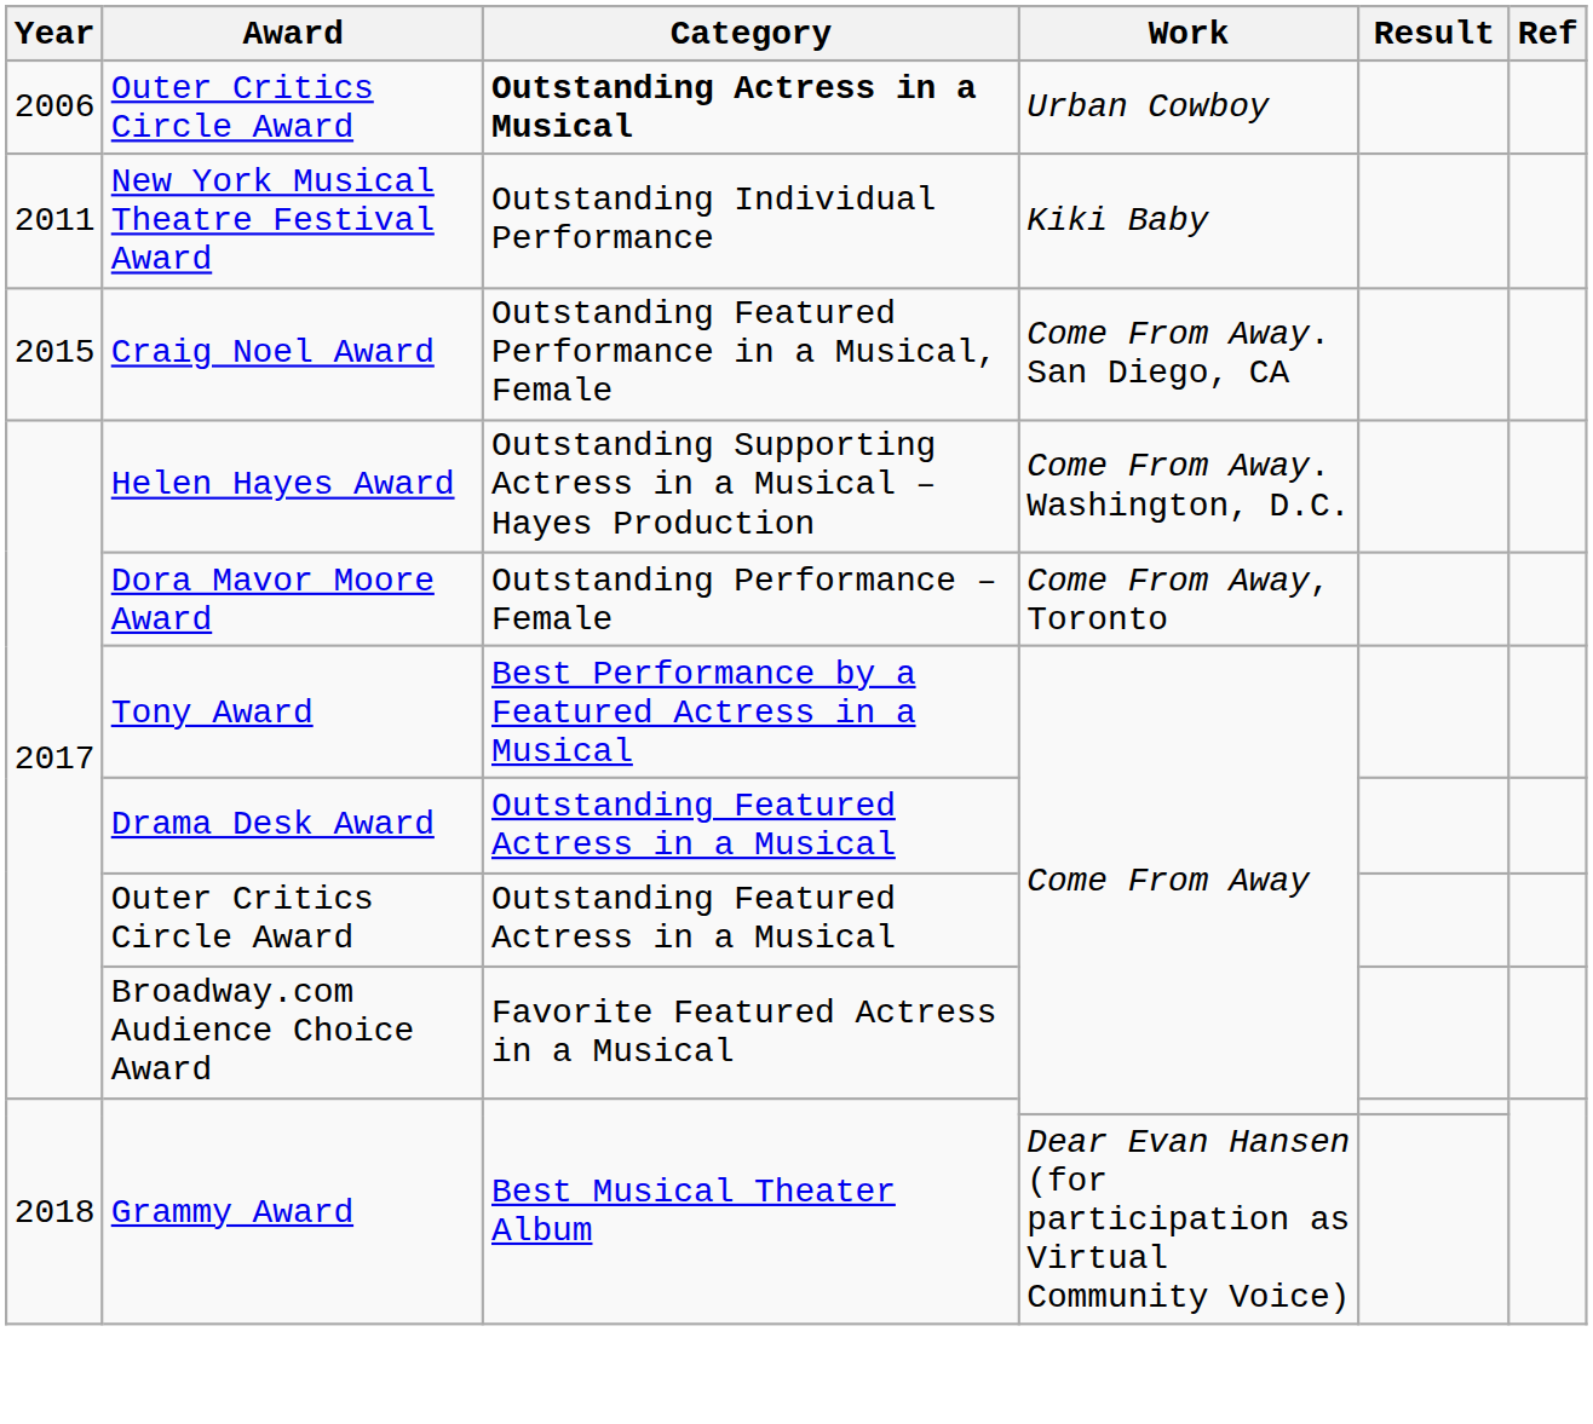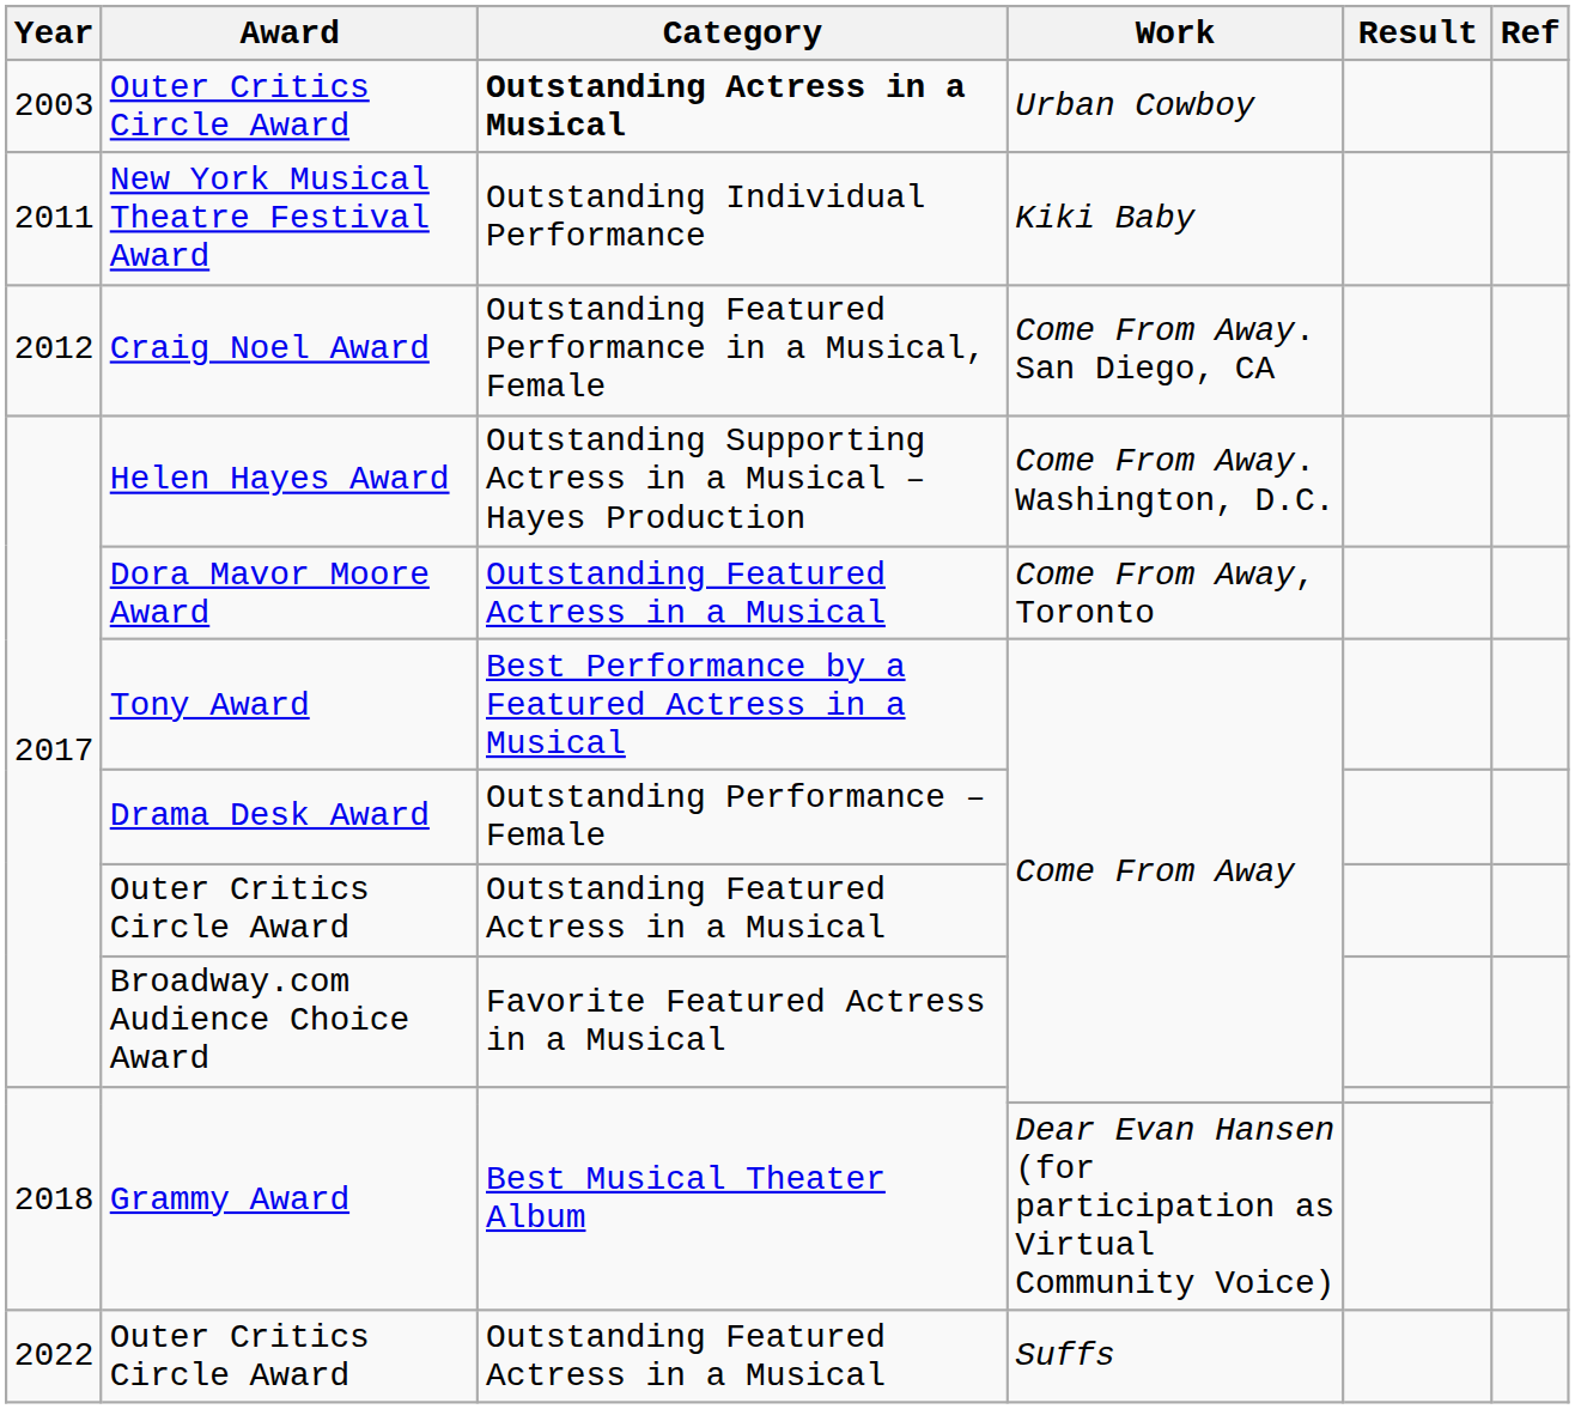 <table role="presentation" class="wikitable mw-collapsible">
 <tr>
 <th>Year</th>
 <th style=min-width:10em>Award</th>
 <th style=min-width:14em>Category</th>
 <th style=min-width:9em>Work</th>
 <th style=min-width:4em>Result</th>
 <th class="unsortable">Ref</th>
 </tr>
 <tr>
-<td>2006</td>
+<td>2003</td>
 <td><a href='#'>Outer Critics Circle Award</a></td>
 <td><strong>Outstanding Actress in a Musical</strong></td>
 <td><em>Urban Cowboy</em></td>
 <td></td>
 <td style="text-align:center"></td>
 </tr>
 <tr>
 <td>2011</td>
 <td><a href='#'>New York Musical Theatre Festival Award</a></td>
 <td>Outstanding Individual Performance</td>
 <td><em>Kiki Baby</em></td>
 <td></td>
 <td style="text-align:center"></td>
 </tr>
 <tr>
-<td>2015</td>
+<td>2012</td>
 <td><a href='#'>Craig Noel Award</a></td>
 <td>Outstanding Featured Performance in a Musical, Female</td>
 <td><em>Come From Away</em>. San Diego, CA</td>
 <td></td>
 <td style="text-align:center"></td>
 </tr>
 <tr>
 <td rowspan="6">2017</td>
 <td><a href='#'>Helen Hayes Award</a></td>
 <td>Outstanding Supporting Actress in a Musical – Hayes Production</td>
 <td><em>Come From Away</em>. Washington, D.C.</td>
 <td></td>
 <td style="text-align:center"></td>
 </tr>
 <tr>
 <td><a href='#'>Dora Mavor Moore Award</a></td>
-<td>Outstanding Performance – Female</td>
+<td><a href='#'>Outstanding Featured Actress in a Musical</a></td>
 <td><em>Come From Away</em>, Toronto</td>
 <td></td>
 <td style="text-align:center"></td>
 </tr>
 <tr>
 <td><a href='#'>Tony Award</a></td>
 <td><a href='#'>Best Performance by a Featured Actress in a Musical</a></td>
 <td rowspan="5"><em>Come From Away</em></td>
 <td></td>
 <td style="text-align:center"></td>
 </tr>
 <tr>
 <td><a href='#'>Drama Desk Award</a></td>
-<td><a href='#'>Outstanding Featured Actress in a Musical</a></td>
+<td>Outstanding Performance – Female</td>
 <td></td>
 <td style="text-align:center"></td>
 </tr>
 <tr>
 <td>Outer Critics Circle Award</td>
 <td>Outstanding Featured Actress in a Musical</td>
 <td></td>
 <td style="text-align:center"></td>
 </tr>
 <tr>
 <td>Broadway.com Audience Choice Award</td>
 <td>Favorite Featured Actress in a Musical</td>
 <td></td>
 <td style="text-align:center"></td>
 </tr>
 <tr>
 <td rowspan="2">2018</td>
 <td rowspan="2"><a href='#'>Grammy Award</a></td>
 <td rowspan="2"><a href='#'>Best Musical Theater Album</a></td>
 <td></td>
 <td rowspan="2" style="text-align:center"></td>
 </tr>
 <tr>
 <td><em>Dear Evan Hansen</em><br>(for participation as<br>Virtual Community Voice)</td>
 <td></td>
 </tr>
+<tr>
+<td>2022</td>
+<td>Outer Critics Circle Award</td>
+<td>Outstanding Featured Actress in a Musical</td>
+<td><em>Suffs</em></td>
+<td></td>
+<td style="text-align:center"></td>
+</tr>
 </table>
